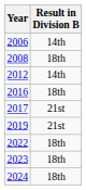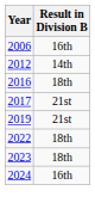 <table class="wikitable" style="text-align:center">
 <tr>
 <th>Year</th>
 <th>Result in<br>Division B</th>
 </tr>
 <tr>
 <td><a href='#'>2006</a></td>
-<td>14th</td>
-</tr>
-<tr>
-<td><a href='#'>2008</a></td>
-<td>18th</td>
+<td>16th</td>
 </tr>
 <tr>
 <td><a href='#'>2012</a></td>
 <td>14th</td>
 </tr>
 <tr>
 <td><a href='#'>2016</a></td>
 <td>18th</td>
 </tr>
 <tr>
 <td><a href='#'>2017</a></td>
 <td>21st</td>
 </tr>
 <tr>
 <td><a href='#'>2019</a></td>
 <td>21st</td>
 </tr>
 <tr>
 <td><a href='#'>2022</a></td>
 <td>18th</td>
 </tr>
 <tr>
 <td><a href='#'>2023</a></td>
 <td>18th</td>
 </tr>
 <tr>
 <td><a href='#'>2024</a></td>
-<td>18th</td>
+<td>16th</td>
 </tr>
 </table>
